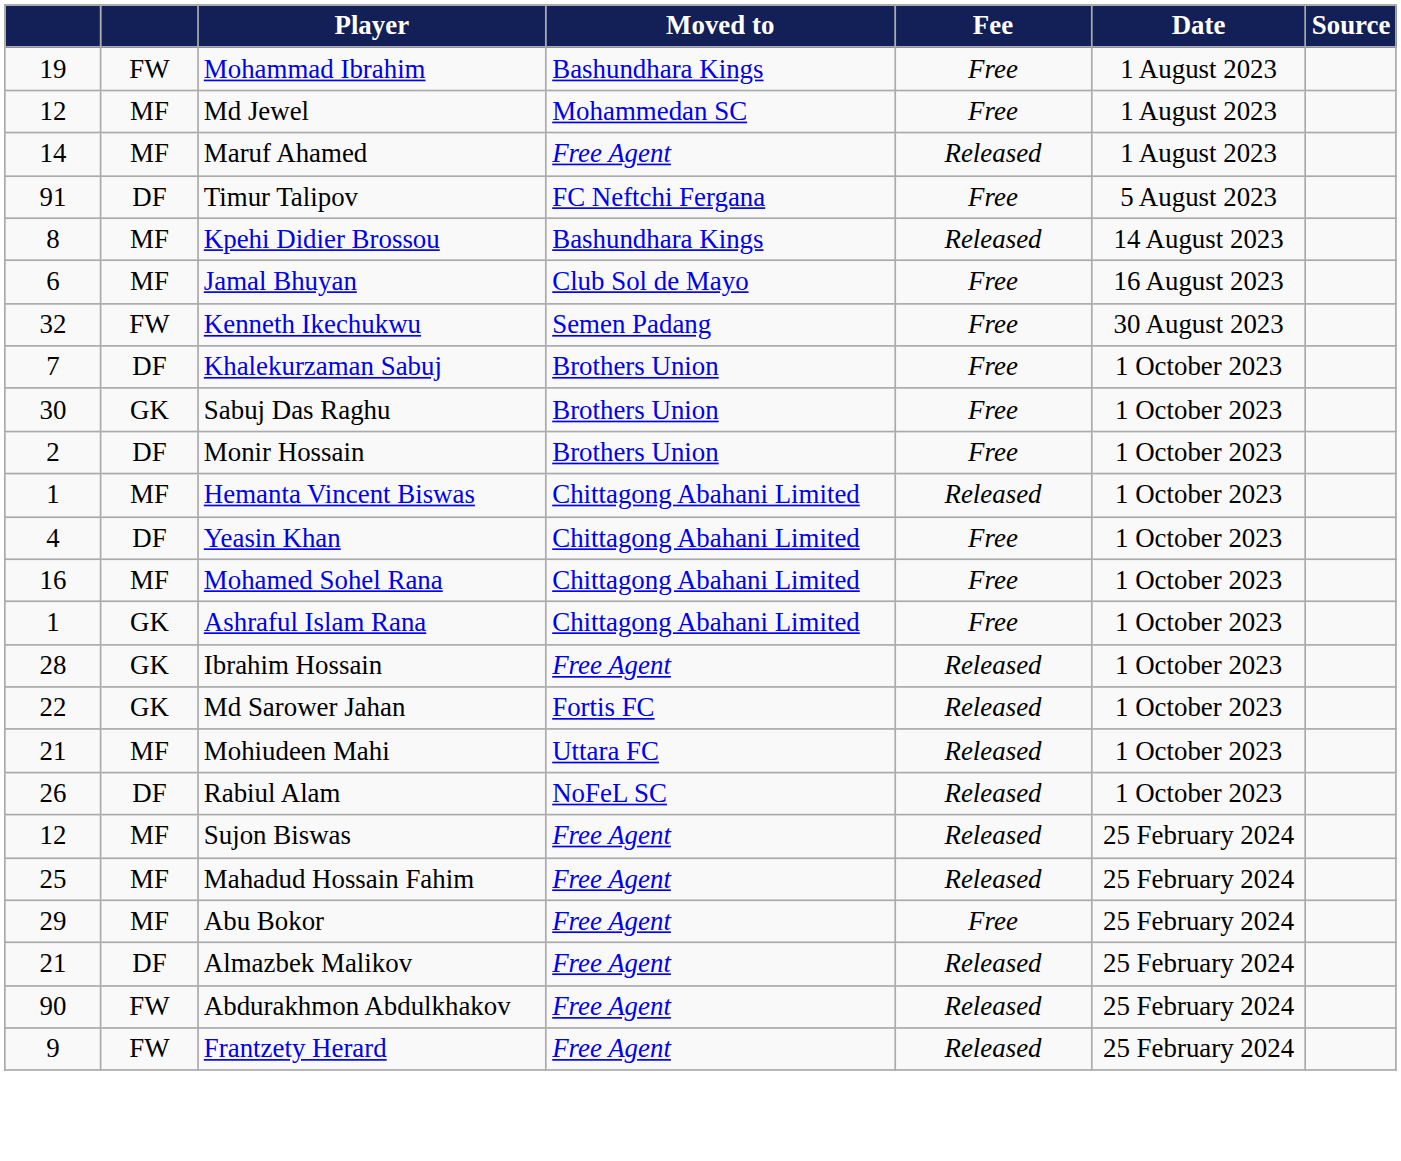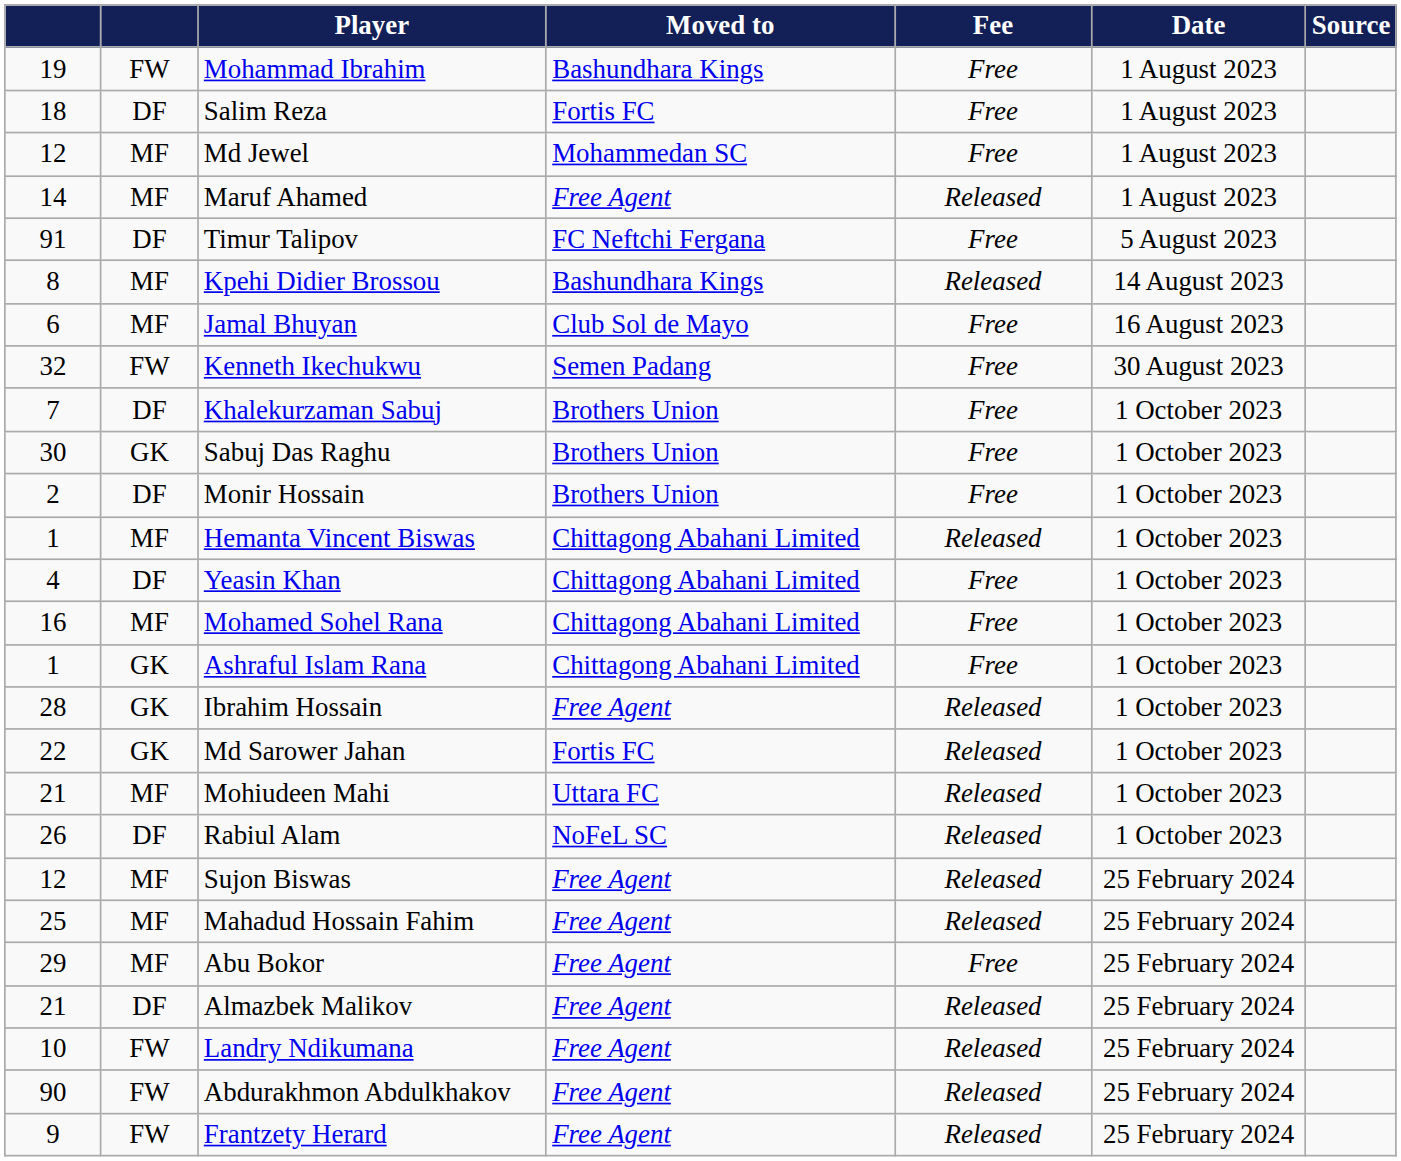 <table class="wikitable plainrowheaders sortable" style="text-align:center">
 <tr>
 <th style="background:#122057; color:white; width:50px;"></th>
 <th style="background:#122057; color:white; width:50px;"></th>
 <th style="background:#122057; color:white; width:200px;">Player</th>
 <th style="background:#122057; color:white; width:200px;">Moved to</th>
 <th style="background:#122057; color:white; width:110px;">Fee</th>
 <th style="background:#122057; color:white; width:120px;">Date</th>
 <th style="background:#122057; color:white; width:25px;">Source</th>
 </tr>
 <tr>
 <td align="center">19</td>
 <td align="center">FW</td>
 <td align="left"><a href='#'>Mohammad Ibrahim</a></td>
 <td align="left"><a href='#'>Bashundhara Kings</a></td>
 <td align="center"><em>Free</em></td>
+<td>1 August 2023</td>
+<td></td>
+</tr>
+<tr>
+<td>18</td>
+<td>DF</td>
+<td align="left">Salim Reza</td>
+<td align="left"><a href='#'>Fortis FC</a></td>
+<td><em>Free</em></td>
 <td>1 August 2023</td>
 <td></td>
 </tr>
 <tr>
 <td>12</td>
 <td>MF</td>
 <td align="left">Md Jewel</td>
 <td align="left"><a href='#'>Mohammedan SC</a></td>
 <td><em>Free</em></td>
 <td>1 August 2023</td>
 <td></td>
 </tr>
 <tr>
 <td>14</td>
 <td>MF</td>
 <td align="left">Maruf Ahamed</td>
 <td align="left"><em><a href='#'>Free Agent</a></em></td>
 <td><em>Released</em></td>
 <td>1 August 2023</td>
 <td></td>
 </tr>
 <tr>
 <td>91</td>
 <td>DF</td>
 <td align="left"> Timur Talipov</td>
 <td align="left"> <a href='#'>FC Neftchi Fergana</a></td>
 <td><em>Free</em></td>
 <td>5 August 2023</td>
 <td></td>
 </tr>
 <tr>
 <td>8</td>
 <td>MF</td>
 <td align="left"> <a href='#'>Kpehi Didier Brossou</a></td>
 <td align="left"><a href='#'>Bashundhara Kings</a></td>
 <td><em>Released</em></td>
 <td>14 August 2023</td>
 <td></td>
 </tr>
 <tr>
 <td>6</td>
 <td>MF</td>
 <td align="left"><a href='#'>Jamal Bhuyan</a></td>
 <td align="left"> <a href='#'>Club Sol de Mayo</a></td>
 <td><em>Free</em></td>
 <td>16 August 2023</td>
 <td></td>
 </tr>
 <tr>
 <td>32</td>
 <td>FW</td>
 <td align="left"> <a href='#'>Kenneth Ikechukwu</a></td>
 <td align="left"> <a href='#'>Semen Padang</a></td>
 <td><em>Free</em></td>
 <td>30 August 2023</td>
 <td></td>
 </tr>
 <tr>
 <td>7</td>
 <td>DF</td>
 <td align="left"><a href='#'>Khalekurzaman Sabuj</a></td>
 <td align="left"><a href='#'>Brothers Union</a></td>
 <td><em>Free</em></td>
 <td>1 October 2023</td>
 <td></td>
 </tr>
 <tr>
 <td>30</td>
 <td>GK</td>
 <td align="left">Sabuj Das Raghu</td>
 <td align="left"><a href='#'>Brothers Union</a></td>
 <td><em>Free</em></td>
 <td>1 October 2023</td>
 <td></td>
 </tr>
 <tr>
 <td>2</td>
 <td>DF</td>
 <td align="left">Monir Hossain</td>
 <td align="left"><a href='#'>Brothers Union</a></td>
 <td><em>Free</em></td>
 <td>1 October 2023</td>
 <td></td>
 </tr>
 <tr>
 <td>1</td>
 <td>MF</td>
 <td align="left"><a href='#'>Hemanta Vincent Biswas</a></td>
 <td align="left"><a href='#'>Chittagong Abahani Limited</a></td>
 <td><em>Released</em></td>
 <td>1 October 2023</td>
 <td></td>
 </tr>
 <tr>
 <td>4</td>
 <td>DF</td>
 <td align="left"><a href='#'>Yeasin Khan</a></td>
 <td align="left"><a href='#'>Chittagong Abahani Limited</a></td>
 <td><em>Free</em></td>
 <td>1 October 2023</td>
 <td></td>
 </tr>
 <tr>
 <td>16</td>
 <td>MF</td>
 <td align="left"><a href='#'>Mohamed Sohel Rana</a></td>
 <td align="left"><a href='#'>Chittagong Abahani Limited</a></td>
 <td><em>Free</em></td>
 <td>1 October 2023</td>
 <td></td>
 </tr>
 <tr>
 <td>1</td>
 <td>GK</td>
 <td align="left"><a href='#'>Ashraful Islam Rana</a></td>
 <td align="left"><a href='#'>Chittagong Abahani Limited</a></td>
 <td><em>Free</em></td>
 <td>1 October 2023</td>
 <td></td>
 </tr>
 <tr>
 <td>28</td>
 <td>GK</td>
 <td align="left">Ibrahim Hossain</td>
 <td align="left"><em><a href='#'>Free Agent</a></em></td>
 <td><em>Released</em></td>
 <td>1 October 2023</td>
 <td></td>
 </tr>
 <tr>
 <td>22</td>
 <td>GK</td>
 <td align="left">Md Sarower Jahan</td>
 <td align="left"><a href='#'>Fortis FC</a></td>
 <td><em>Released</em></td>
 <td>1 October 2023</td>
 <td></td>
 </tr>
 <tr>
 <td>21</td>
 <td>MF</td>
 <td align="left">Mohiudeen Mahi</td>
 <td align="left"><a href='#'>Uttara FC</a></td>
 <td><em>Released</em></td>
 <td>1 October 2023</td>
 <td></td>
 </tr>
 <tr>
 <td>26</td>
 <td>DF</td>
 <td align="left">Rabiul Alam</td>
 <td align="left"><a href='#'>NoFeL SC</a></td>
 <td><em>Released</em></td>
 <td>1 October 2023</td>
 <td></td>
 </tr>
 <tr>
 <td>12</td>
 <td>MF</td>
 <td align="left">Sujon Biswas</td>
 <td align="left"><em><a href='#'>Free Agent</a></em></td>
 <td><em>Released</em></td>
 <td>25 February 2024</td>
 <td></td>
 </tr>
 <tr>
 <td>25</td>
 <td>MF</td>
 <td align="left">Mahadud Hossain Fahim</td>
 <td align="left"><em><a href='#'>Free Agent</a></em></td>
 <td><em>Released</em></td>
 <td>25 February 2024</td>
 <td></td>
 </tr>
 <tr>
 <td>29</td>
 <td>MF</td>
 <td align="left">Abu Bokor</td>
 <td align="left"><em><a href='#'>Free Agent</a></em></td>
 <td><em>Free</em></td>
 <td>25 February 2024</td>
 <td></td>
 </tr>
 <tr>
 <td>21</td>
 <td>DF</td>
 <td align="left"> Almazbek Malikov</td>
 <td align="left"><em><a href='#'>Free Agent</a></em></td>
 <td><em>Released</em></td>
 <td>25 February 2024</td>
 <td></td>
 </tr>
 <tr>
+<td>10</td>
+<td>FW</td>
+<td align="left"> <a href='#'>Landry Ndikumana</a></td>
+<td align="left"><em><a href='#'>Free Agent</a></em></td>
+<td><em>Released</em></td>
+<td>25 February 2024</td>
+<td></td>
+</tr>
+<tr>
 <td>90</td>
 <td>FW</td>
 <td align="left"> Abdurakhmon Abdulkhakov</td>
 <td align="left"><em><a href='#'>Free Agent</a></em></td>
 <td><em>Released</em></td>
 <td>25 February 2024</td>
 <td></td>
 </tr>
 <tr>
 <td>9</td>
 <td>FW</td>
 <td align="left"> <a href='#'>Frantzety Herard</a></td>
 <td align="left"><em><a href='#'>Free Agent</a></em></td>
 <td><em>Released</em></td>
 <td>25 February 2024</td>
 <td></td>
 </tr>
 </table>
